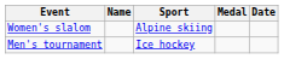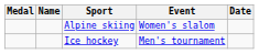 <table class="wikitable sortable" style="font-size:95%">
 <tr>
-<th>Event</th>
+<th>Medal</th>
 <th>Name</th>
 <th>Sport</th>
-<th>Medal</th>
+<th>Event</th>
 <th>Date</th>
 </tr>
 <tr>
-<td><a href='#'>Women's  slalom</a></td>
+<td></td>
 <td></td>
 <td><a href='#'>Alpine skiing</a></td>
-<td></td>
+<td><a href='#'>Women's  slalom</a></td>
 <td></td>
 </tr>
 <tr>
-<td><a href='#'>Men's tournament</a></td>
+<td></td>
 <td><br></td>
 <td><a href='#'>Ice hockey</a></td>
-<td></td>
+<td><a href='#'>Men's tournament</a></td>
 <td></td>
 </tr>
 </table>
